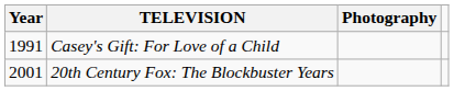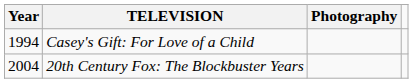 <table class="wikitable sortable">
 <tr>
 <th>Year</th>
 <th>TELEVISION</th>
 <th>Photography</th>
 </tr>
 <tr>
-<td>1991</td>
+<td>1994</td>
 <td><em>Casey's Gift: For Love of a Child</em></td>
 <td></td>
 <td></td>
 </tr>
 <tr>
-<td>2001</td>
+<td>2004</td>
 <td><em>20th Century Fox: The Blockbuster Years</em></td>
 <td></td>
 <td></td>
 </tr>
 </table>
